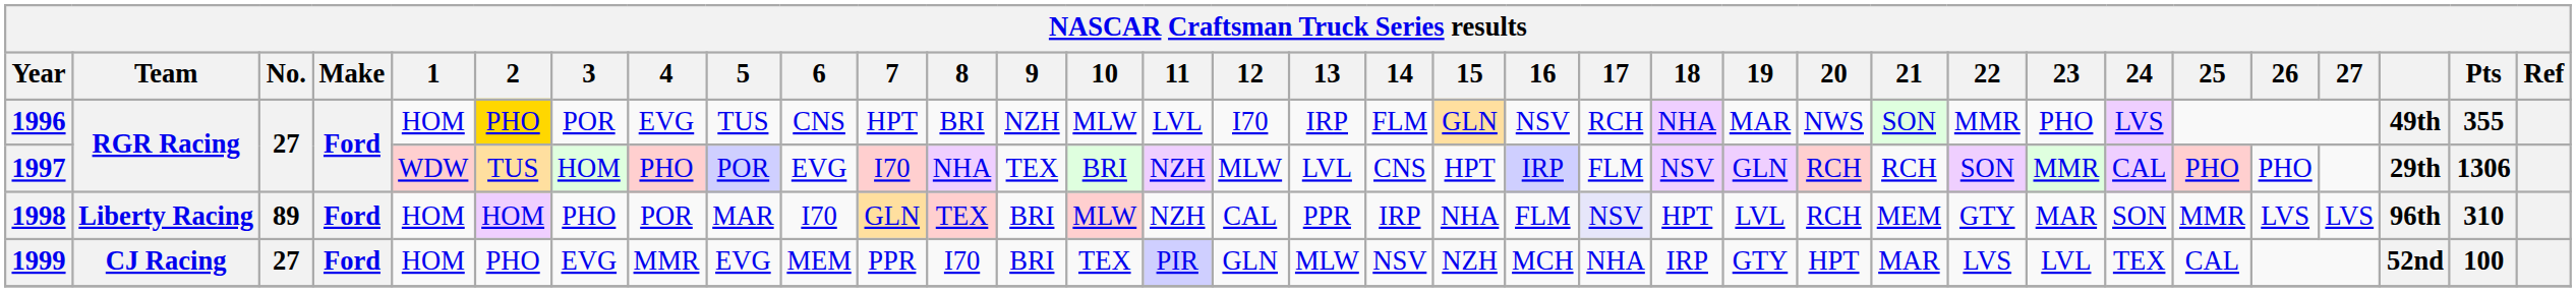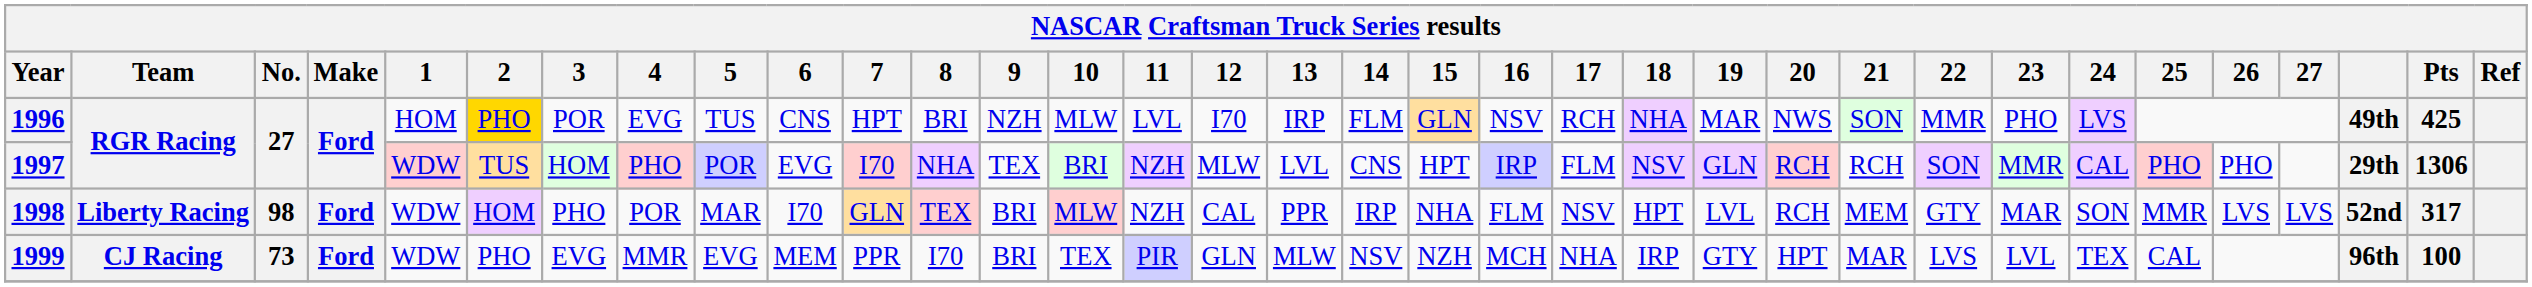 <table class="wikitable" style="text-align:center; font-size:75%">
 <tr>
 <th colspan=45><a href='#'>NASCAR</a> <a href='#'>Craftsman Truck Series</a> results</th>
 </tr>
 <tr>
 <th>Year</th>
 <th>Team</th>
 <th>No.</th>
 <th>Make</th>
 <th>1</th>
 <th>2</th>
 <th>3</th>
 <th>4</th>
 <th>5</th>
 <th>6</th>
 <th>7</th>
 <th>8</th>
 <th>9</th>
 <th>10</th>
 <th>11</th>
 <th>12</th>
 <th>13</th>
 <th>14</th>
 <th>15</th>
 <th>16</th>
 <th>17</th>
 <th>18</th>
 <th>19</th>
 <th>20</th>
 <th>21</th>
 <th>22</th>
 <th>23</th>
 <th>24</th>
 <th>25</th>
 <th>26</th>
 <th>27</th>
 <th></th>
 <th>Pts</th>
 <th>Ref</th>
 </tr>
 <tr>
 <th><a href='#'>1996</a></th>
 <th rowspan=2><a href='#'>RGR Racing</a></th>
 <th rowspan=2>27</th>
 <th rowspan=2><a href='#'>Ford</a></th>
 <td><a href='#'>HOM</a></td>
 <td style="background: gold;"><a href='#'>PHO</a></td>
 <td><a href='#'>POR</a></td>
 <td><a href='#'>EVG</a></td>
 <td><a href='#'>TUS</a></td>
 <td><a href='#'>CNS</a></td>
 <td><a href='#'>HPT</a></td>
 <td><a href='#'>BRI</a></td>
 <td><a href='#'>NZH</a></td>
 <td><a href='#'>MLW</a></td>
 <td><a href='#'>LVL</a></td>
 <td><a href='#'>I70</a></td>
 <td><a href='#'>IRP</a></td>
 <td><a href='#'>FLM</a></td>
 <td style="background:#FFDF9F;"><a href='#'>GLN</a><br></td>
 <td><a href='#'>NSV</a></td>
 <td><a href='#'>RCH</a></td>
 <td style="background:#EFCFFF;"><a href='#'>NHA</a><br></td>
 <td><a href='#'>MAR</a></td>
 <td><a href='#'>NWS</a></td>
 <td style="background:#DFFFDF;"><a href='#'>SON</a><br></td>
 <td><a href='#'>MMR</a></td>
 <td><a href='#'>PHO</a></td>
 <td style="background:#EFCFFF;"><a href='#'>LVS</a><br></td>
 <td colspan=3></td>
 <th>49th</th>
-<th>355</th>
+<th>425</th>
 <th></th>
 </tr>
 <tr>
 <th><a href='#'>1997</a></th>
 <td style="background:#FFCFCF;"><a href='#'>WDW</a><br></td>
 <td style="background:#FFDF9F;"><a href='#'>TUS</a><br></td>
 <td style="background:#DFFFDF;"><a href='#'>HOM</a><br></td>
 <td style="background:#FFCFCF;"><a href='#'>PHO</a><br></td>
 <td style="background:#CFCFFF;"><a href='#'>POR</a><br></td>
 <td><a href='#'>EVG</a></td>
 <td style="background:#FFCFCF;"><a href='#'>I70</a><br></td>
 <td style="background:#EFCFFF;"><a href='#'>NHA</a><br></td>
 <td><a href='#'>TEX</a></td>
 <td style="background:#DFFFDF;"><a href='#'>BRI</a><br></td>
 <td style="background:#EFCFFF;"><a href='#'>NZH</a><br></td>
 <td><a href='#'>MLW</a></td>
 <td><a href='#'>LVL</a></td>
 <td><a href='#'>CNS</a></td>
 <td><a href='#'>HPT</a></td>
 <td style="background:#CFCFFF;"><a href='#'>IRP</a><br></td>
 <td><a href='#'>FLM</a></td>
 <td style="background:#EFCFFF;"><a href='#'>NSV</a><br></td>
 <td style="background:#EFCFFF;"><a href='#'>GLN</a><br></td>
 <td style="background:#FFCFCF;"><a href='#'>RCH</a><br></td>
 <td><a href='#'>RCH</a></td>
 <td style="background:#EFCFFF;"><a href='#'>SON</a><br></td>
 <td style="background:#DFFFDF;"><a href='#'>MMR</a><br></td>
 <td style="background:#EFCFFF;"><a href='#'>CAL</a><br></td>
 <td style="background:#FFCFCF;"><a href='#'>PHO</a><br></td>
 <td><a href='#'>PHO</a></td>
 <td></td>
 <th>29th</th>
 <th>1306</th>
 <th></th>
 </tr>
 <tr>
 <th><a href='#'>1998</a></th>
 <th><a href='#'>Liberty Racing</a></th>
-<th>89</th>
+<th>98</th>
 <th><a href='#'>Ford</a></th>
-<td><a href='#'>HOM</a></td>
+<td><a href='#'>WDW</a></td>
 <td style="background:#EFCFFF;"><a href='#'>HOM</a><br></td>
 <td><a href='#'>PHO</a></td>
 <td><a href='#'>POR</a></td>
 <td><a href='#'>MAR</a></td>
 <td><a href='#'>I70</a></td>
 <td style="background:#FFDF9F;"><a href='#'>GLN</a><br></td>
 <td style="background:#FFCFCF;"><a href='#'>TEX</a><br></td>
 <td><a href='#'>BRI</a></td>
 <td style="background:#FFCFCF;"><a href='#'>MLW</a><br></td>
 <td><a href='#'>NZH</a></td>
 <td><a href='#'>CAL</a></td>
 <td><a href='#'>PPR</a></td>
 <td><a href='#'>IRP</a></td>
 <td><a href='#'>NHA</a></td>
 <td><a href='#'>FLM</a></td>
-<td style="background: lavender;"><a href='#'>NSV</a></td>
+<td><a href='#'>NSV</a></td>
 <td><a href='#'>HPT</a></td>
 <td><a href='#'>LVL</a></td>
 <td><a href='#'>RCH</a></td>
 <td><a href='#'>MEM</a></td>
 <td><a href='#'>GTY</a></td>
 <td><a href='#'>MAR</a></td>
 <td><a href='#'>SON</a></td>
 <td><a href='#'>MMR</a></td>
 <td><a href='#'>LVS</a></td>
 <td><a href='#'>LVS</a></td>
-<th>96th</th>
-<th>310</th>
+<th>52nd</th>
+<th>317</th>
 <th></th>
 </tr>
 <tr>
 <th><a href='#'>1999</a></th>
 <th><a href='#'>CJ Racing</a></th>
-<th>27</th>
+<th>73</th>
 <th><a href='#'>Ford</a></th>
-<td><a href='#'>HOM</a></td>
+<td><a href='#'>WDW</a></td>
 <td><a href='#'>PHO</a></td>
 <td><a href='#'>EVG</a></td>
 <td><a href='#'>MMR</a></td>
 <td><a href='#'>EVG</a></td>
 <td><a href='#'>MEM</a></td>
 <td><a href='#'>PPR</a></td>
 <td><a href='#'>I70</a></td>
 <td><a href='#'>BRI</a></td>
 <td><a href='#'>TEX</a></td>
 <td style="background:#CFCFFF;"><a href='#'>PIR</a><br></td>
 <td><a href='#'>GLN</a></td>
 <td><a href='#'>MLW</a></td>
 <td><a href='#'>NSV</a></td>
 <td><a href='#'>NZH</a></td>
 <td><a href='#'>MCH</a></td>
 <td><a href='#'>NHA</a></td>
 <td><a href='#'>IRP</a></td>
 <td><a href='#'>GTY</a></td>
 <td><a href='#'>HPT</a></td>
 <td><a href='#'>MAR</a></td>
 <td><a href='#'>LVS</a></td>
 <td><a href='#'>LVL</a></td>
 <td><a href='#'>TEX</a></td>
 <td><a href='#'>CAL</a></td>
 <td colspan=2></td>
-<th>52nd</th>
+<th>96th</th>
 <th>100</th>
 <th></th>
 </tr>
 <tr>
 </tr>
 </table>
